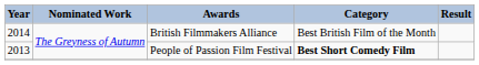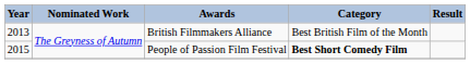 <table class="wikitable" style="font-size:90%">
 <tr style="text-align:center;">
 <th style="background:#B0C4DE;">Year</th>
 <th style="background:#B0C4DE;">Nominated Work</th>
 <th style="background:#B0C4DE;">Awards</th>
 <th style="background:#B0C4DE;">Category</th>
 <th style="background:#B0C4DE;">Result</th>
 </tr>
 <tr>
-<td>2014</td>
+<td>2013</td>
 <td rowspan=2><em><a href='#'>The Greyness of Autumn</a></em></td>
 <td>British Filmmakers Alliance</td>
 <td>Best British Film of the Month</td>
 <td></td>
 </tr>
 <tr>
-<td>2013</td>
+<td>2015</td>
 <td>People of Passion Film Festival</td>
 <td><strong>Best Short Comedy Film</strong></td>
 <td></td>
 </tr>
 <tr>
 </tr>
 </table>
